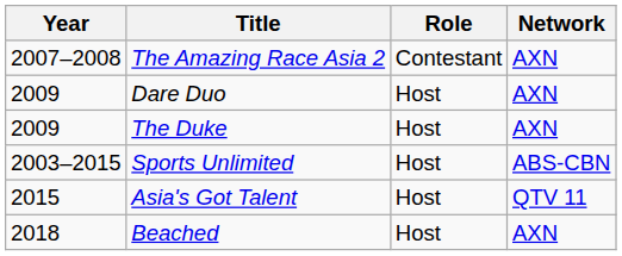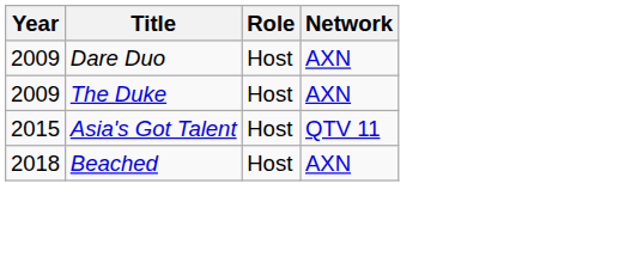 <table class="wikitable" style="font-size: 95%;">
 <tr>
 <th>Year</th>
 <th>Title</th>
 <th>Role</th>
 <th>Network</th>
-</tr>
-<tr>
-<td>2007–2008</td>
-<td><em><a href='#'>The Amazing Race Asia 2</a></em></td>
-<td>Contestant</td>
-<td><a href='#'>AXN</a></td>
 </tr>
 <tr>
 <td>2009</td>
 <td><em>Dare Duo</em></td>
 <td>Host</td>
 <td><a href='#'>AXN</a></td>
 </tr>
 <tr>
 <td>2009</td>
 <td><em><a href='#'>The Duke</a></em></td>
 <td>Host</td>
 <td><a href='#'>AXN</a></td>
 </tr>
 <tr>
-<td>2003–2015</td>
-<td><em><a href='#'>Sports Unlimited</a></em></td>
-<td>Host</td>
-<td><a href='#'>ABS-CBN</a></td>
-</tr>
-<tr>
 <td>2015</td>
 <td><em><a href='#'>Asia's Got Talent</a></em></td>
 <td>Host</td>
 <td><a href='#'>QTV 11</a></td>
 </tr>
 <tr>
 <td>2018</td>
 <td><em><a href='#'>Beached</a></em></td>
 <td>Host</td>
 <td><a href='#'>AXN</a></td>
 </tr>
 </table>
